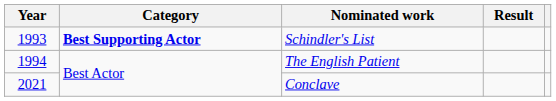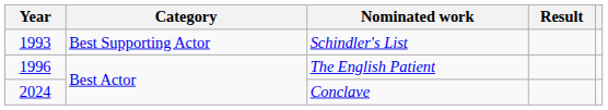 <table class=wikitable>
 <tr>
 <th scope="col" style="width:5em;">Year</th>
 <th scope="col" style="width:27em;">Category</th>
 <th scope="col" style="width:24em;">Nominated work</th>
 <th scope="col" style="width:5em;">Result</th>
 <th></th>
 </tr>
 <tr>
 <td style="text-align:center;"><a href='#'>1993</a></td>
-<td><strong><a href='#'>Best Supporting Actor</a></strong></td>
+<td><a href='#'>Best Supporting Actor</a></td>
 <td><em><a href='#'>Schindler's List</a></em></td>
 <td></td>
 <td style="text-align:center;"></td>
 </tr>
 <tr>
-<td style="text-align:center;"><a href='#'>1994</a></td>
+<td style="text-align:center;"><a href='#'>1996</a></td>
 <td rowspan="2"><a href='#'>Best Actor</a></td>
 <td><em><a href='#'>The English Patient</a></em></td>
 <td></td>
 <td style="text-align:center;"></td>
 </tr>
 <tr>
-<td style="text-align:center;"><a href='#'>2021</a></td>
+<td style="text-align:center;"><a href='#'>2024</a></td>
 <td><em><a href='#'>Conclave</a></em></td>
 <td></td>
 <td style="text-align:center;"></td>
 </tr>
 </table>
